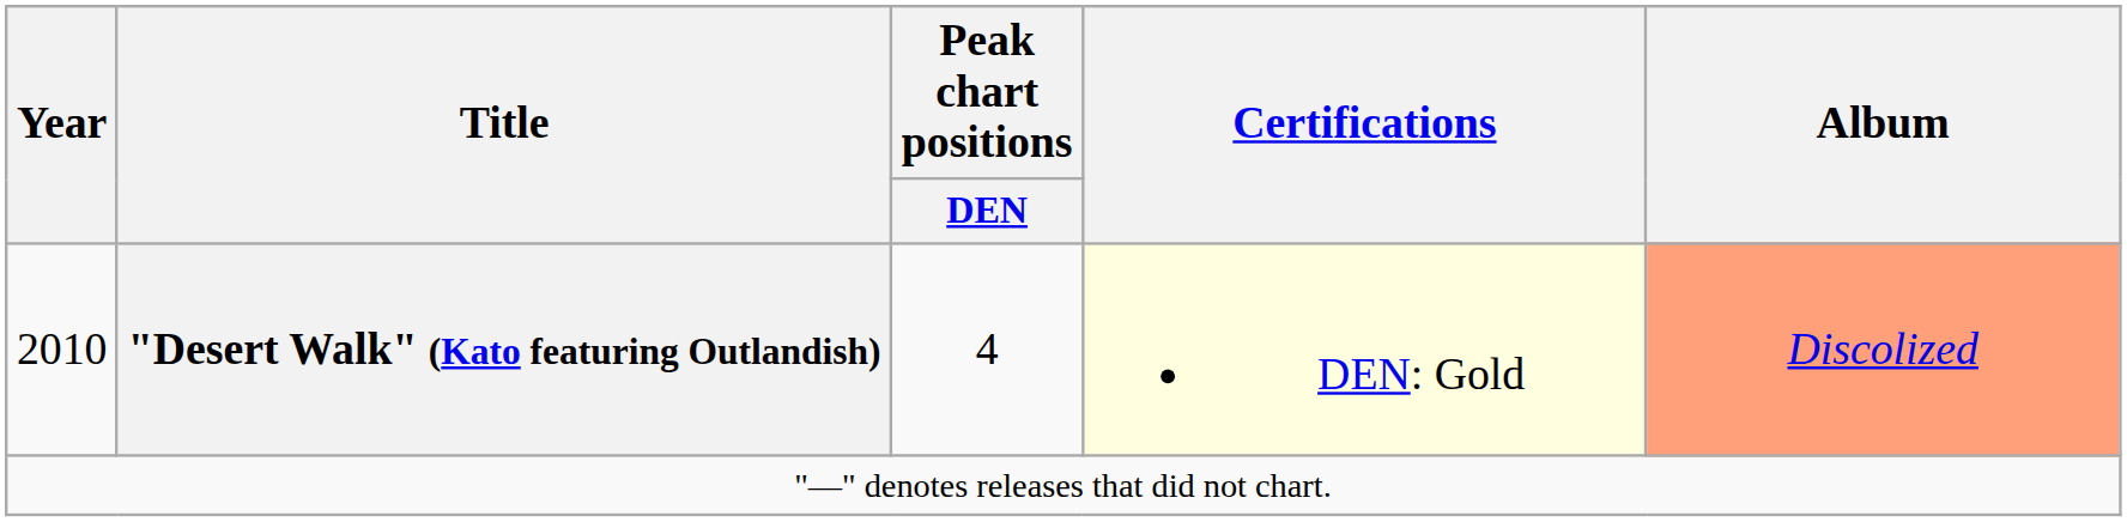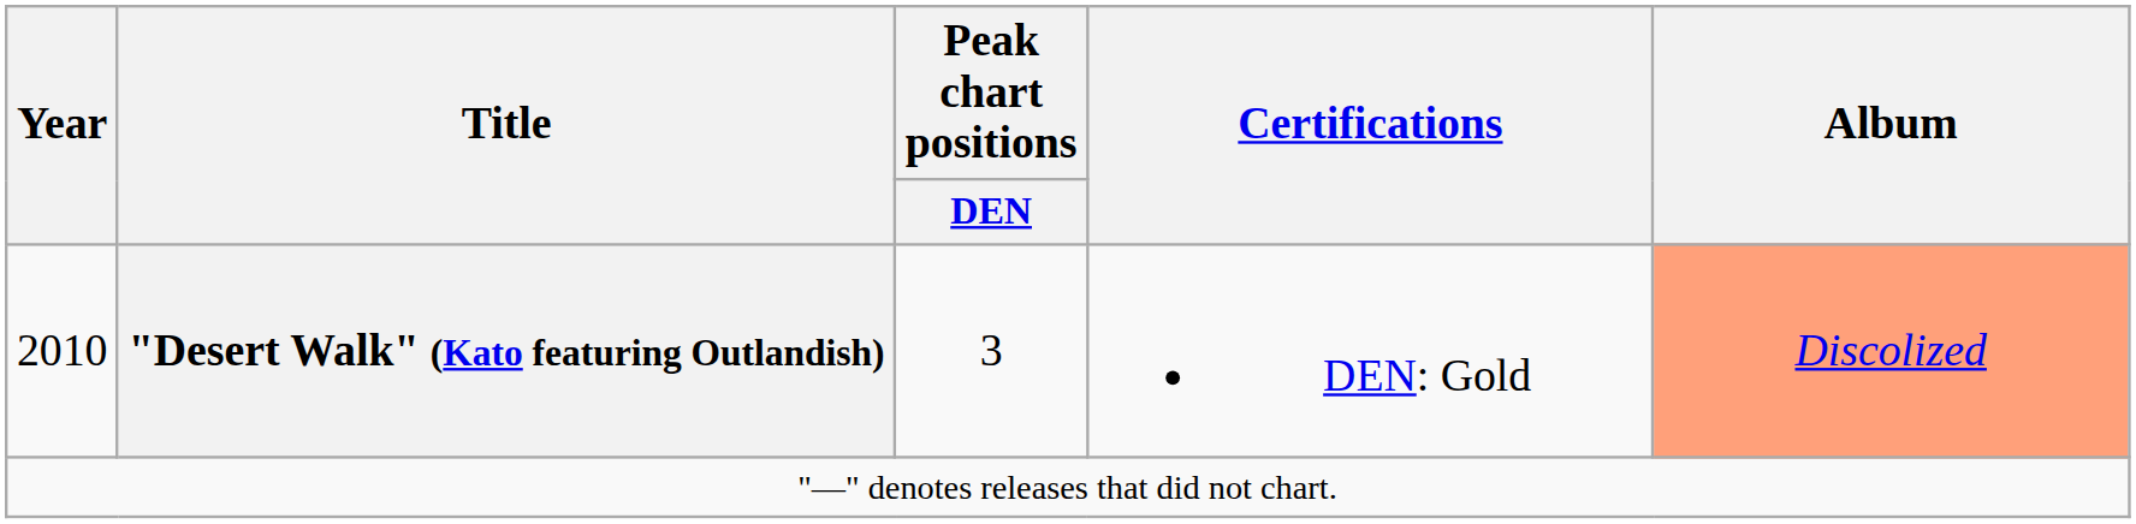 <table class="wikitable plainrowheaders" style="text-align:center;" border="1">
 <tr>
 <th scope="col" rowspan="2">Year</th>
 <th scope="col" rowspan="2">Title</th>
 <th scope="col" colspan="1">Peak chart positions</th>
 <th scope="col" rowspan="2" style="width:12em;"><a href='#'>Certifications</a></th>
 <th scope="col" rowspan="2" style="width:10em;">Album</th>
 </tr>
 <tr>
 <th scope="col" style="width:3em;font-size:85%;"><a href='#'>DEN</a><br></th>
 </tr>
 <tr>
 <td>2010</td>
 <th scope="row">"Desert Walk" <small>(<a href='#'>Kato</a> featuring Outlandish)</small></th>
-<td>4</td>
-<td style="background: lightyellow;"><br><ul><li><a href='#'>DEN</a>: Gold</li></ul></td>
+<td>3</td>
+<td><br><ul><li><a href='#'>DEN</a>: Gold</li></ul></td>
 <td style="background: lightsalmon;"><em><a href='#'>Discolized</a></em></td>
 </tr>
 <tr>
 <td colspan="5" style="font-size:9pt">"—" denotes releases that did not chart.</td>
 </tr>
 </table>
